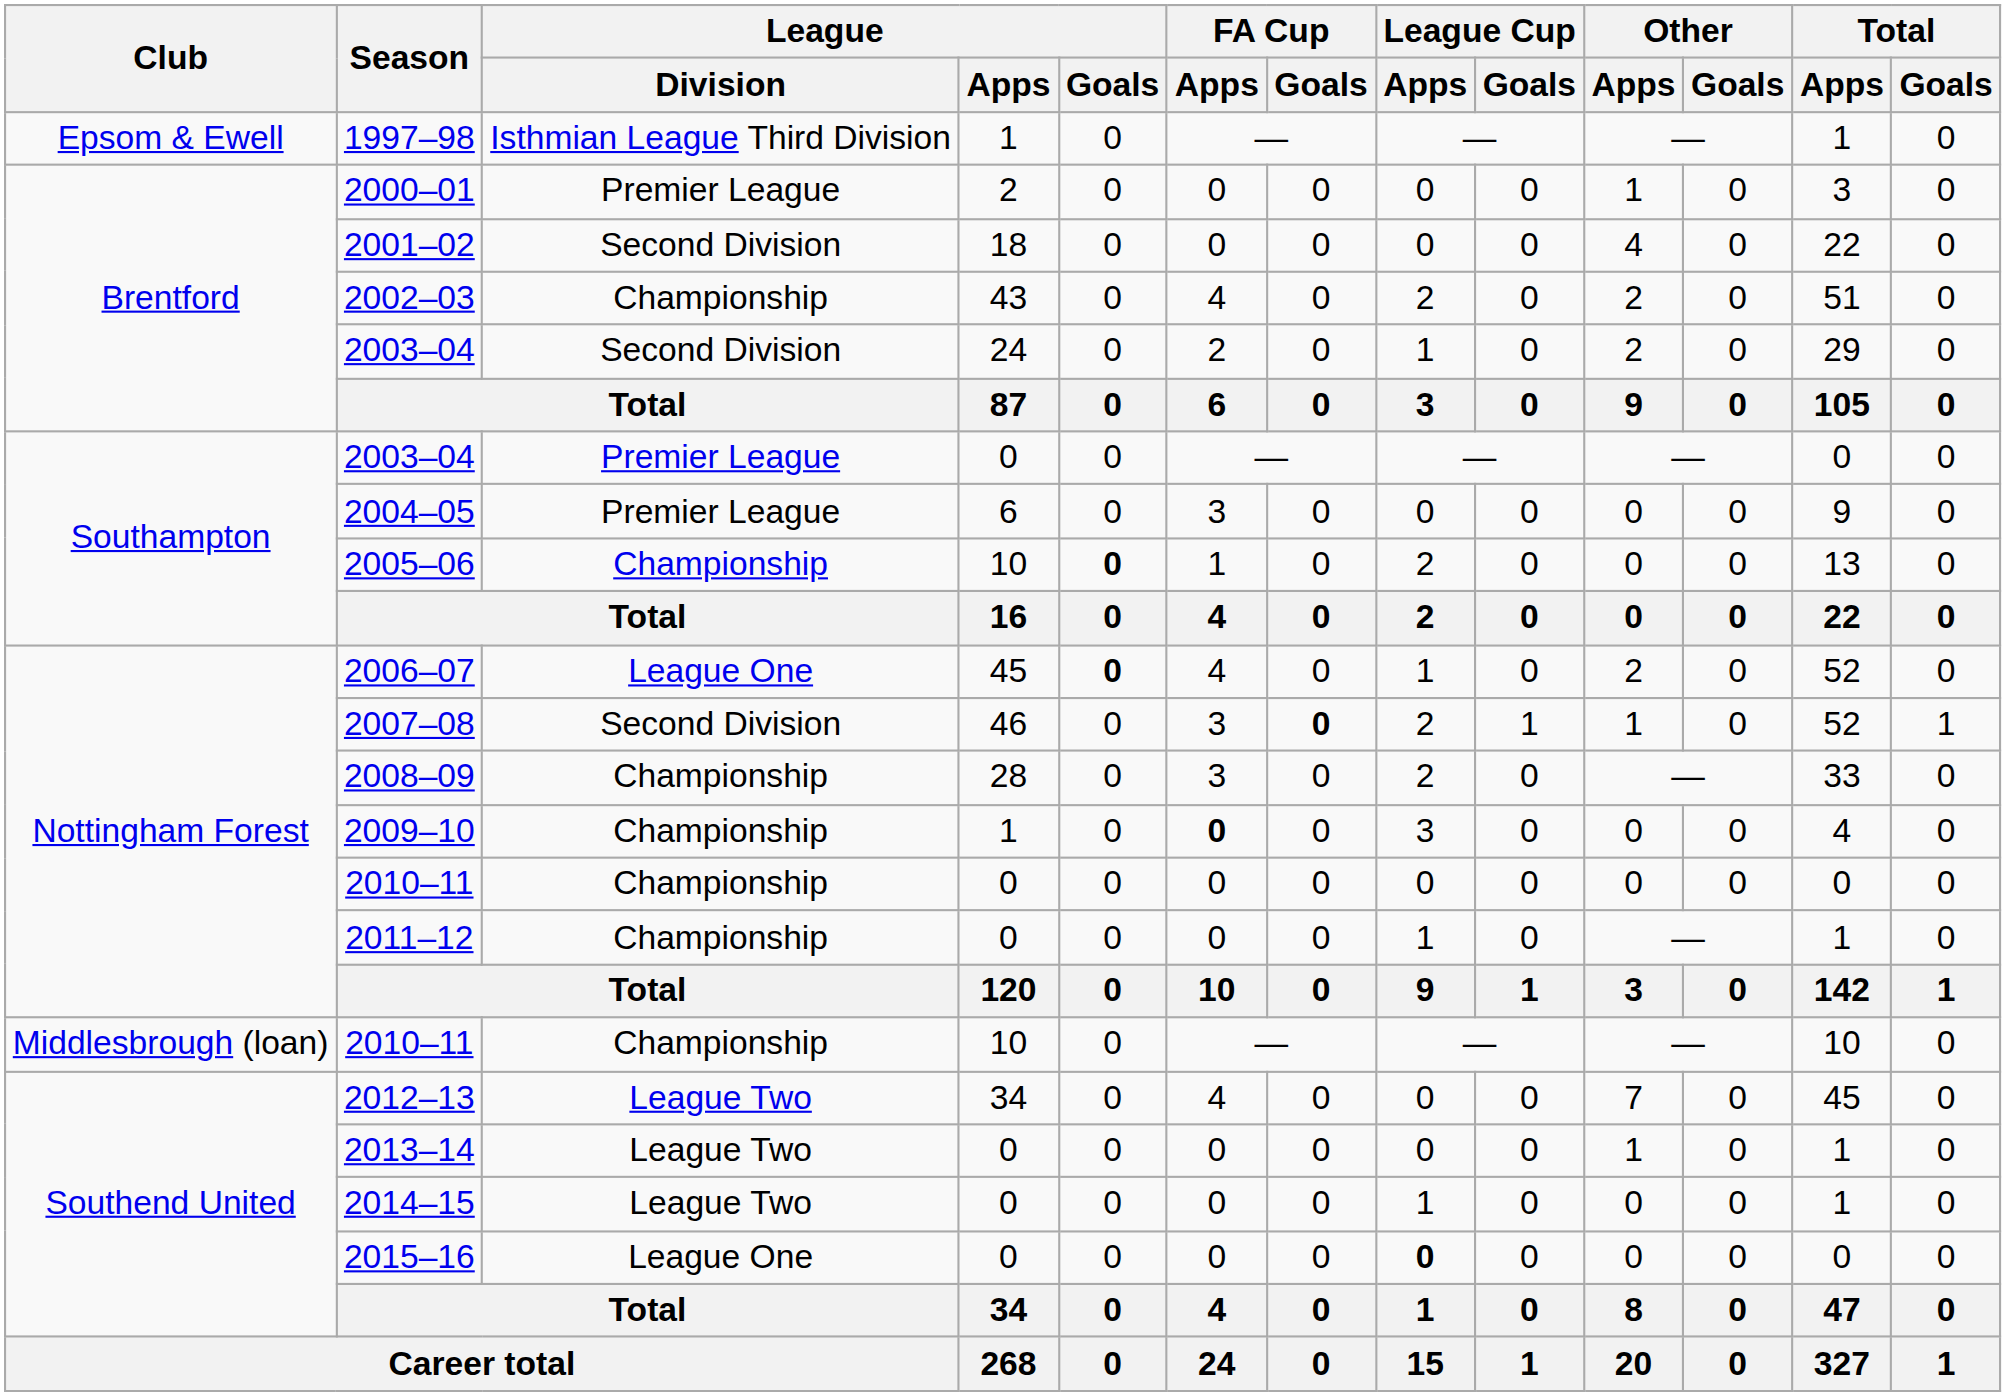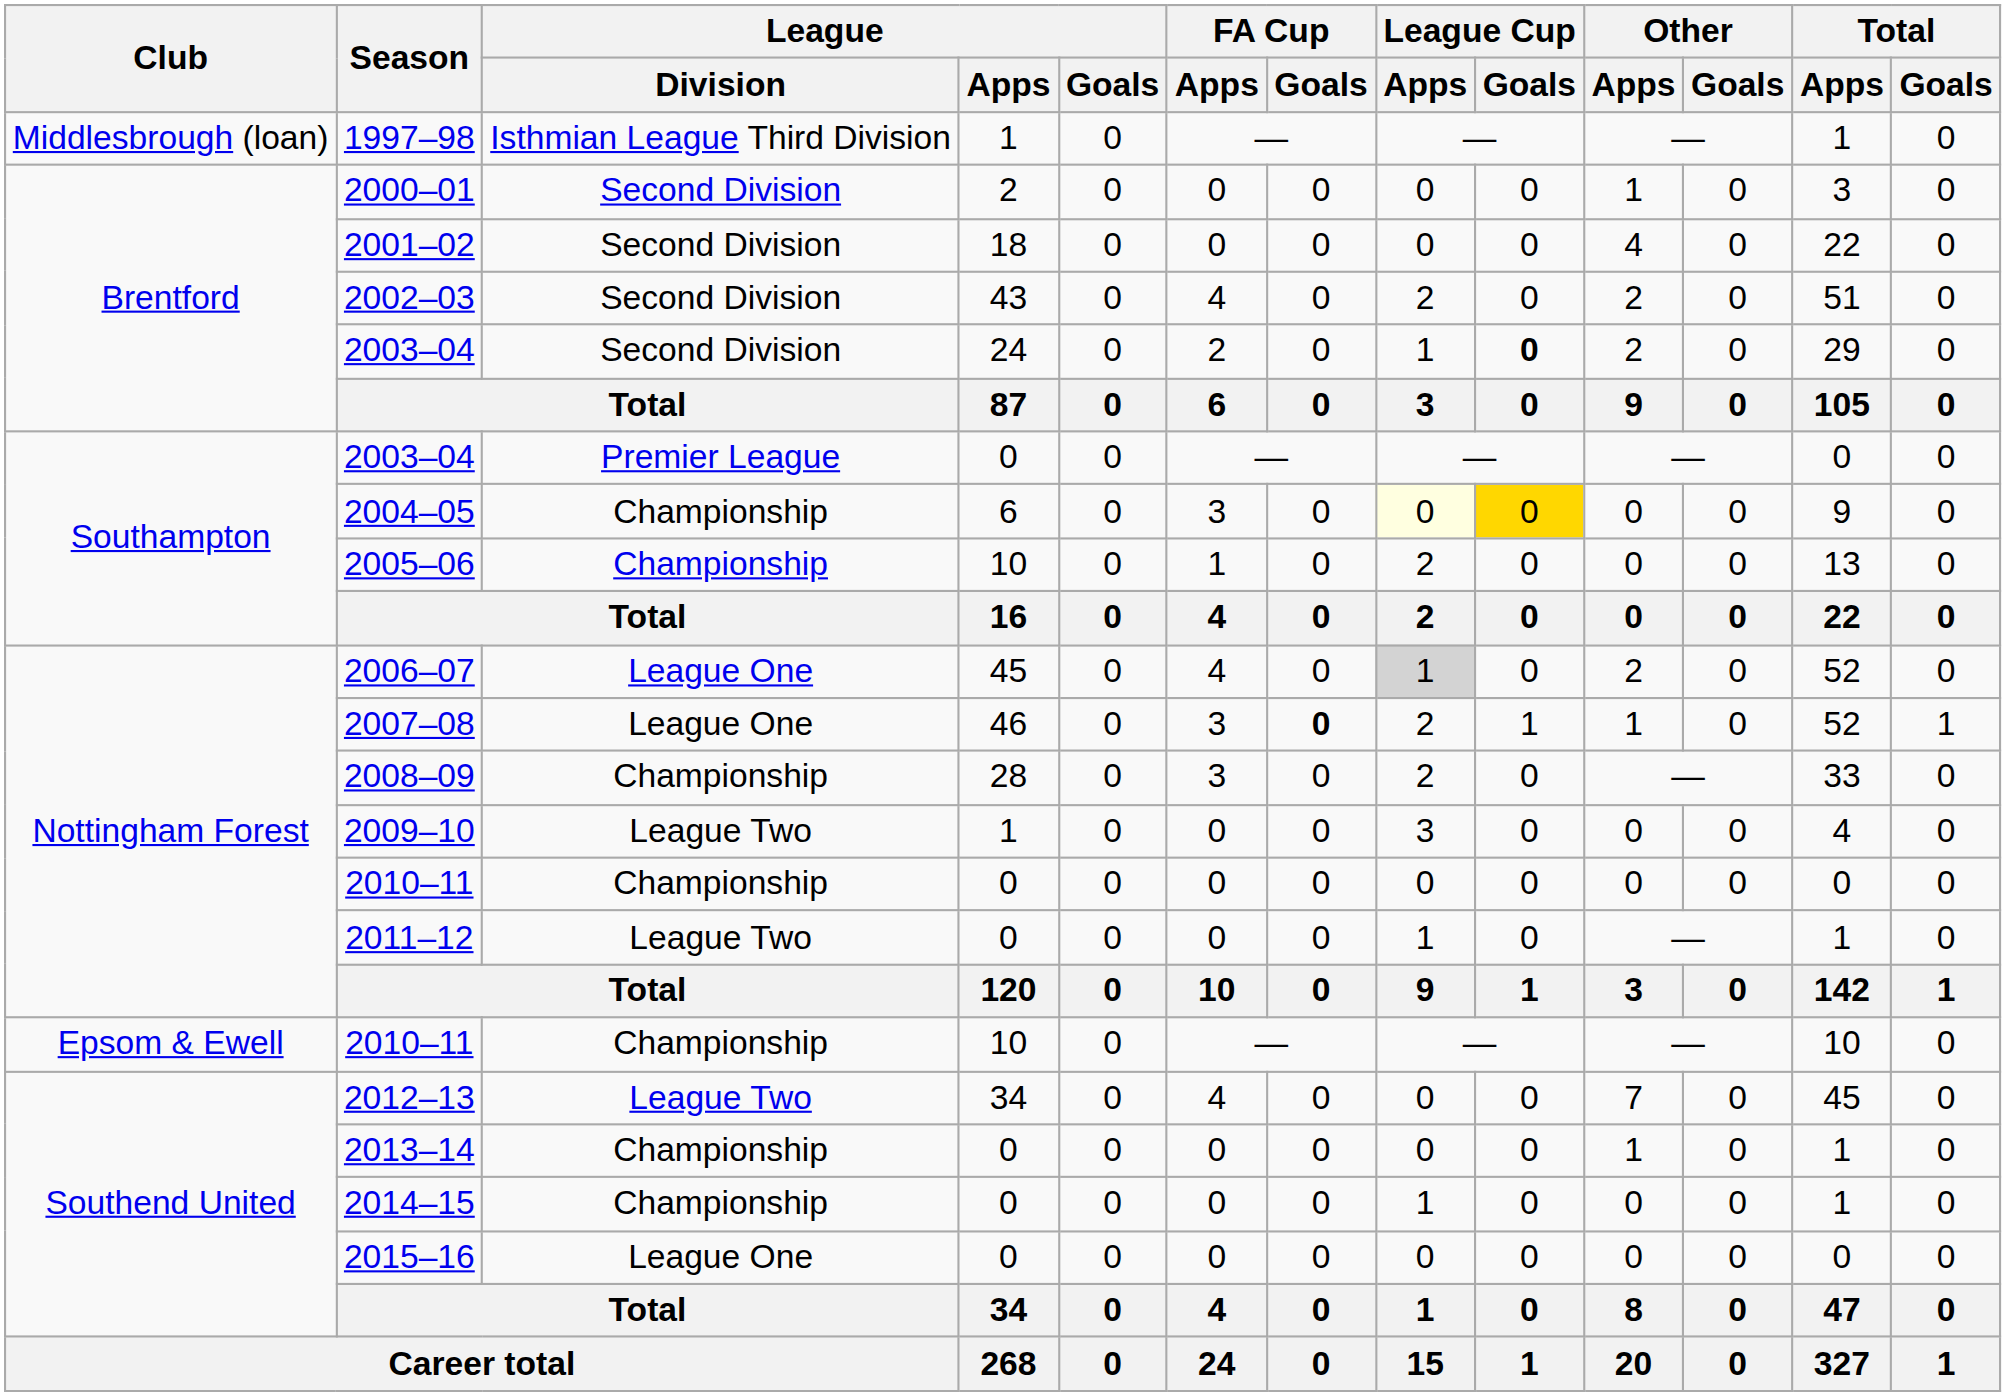 <table class="wikitable" style="text-align: center">
 <tr>
 <th rowspan="2">Club</th>
 <th rowspan="2">Season</th>
 <th colspan="3">League</th>
 <th colspan="2">FA Cup</th>
 <th colspan="2">League Cup</th>
 <th colspan="2">Other</th>
 <th colspan="2">Total</th>
 </tr>
 <tr>
 <th>Division</th>
 <th>Apps</th>
 <th>Goals</th>
 <th>Apps</th>
 <th>Goals</th>
 <th>Apps</th>
 <th>Goals</th>
 <th>Apps</th>
 <th>Goals</th>
 <th>Apps</th>
 <th>Goals</th>
 </tr>
 <tr>
-<td><a href='#'>Epsom & Ewell</a></td>
+<td><a href='#'>Middlesbrough</a> (loan)</td>
 <td><a href='#'>1997–98</a></td>
 <td><a href='#'>Isthmian League</a> Third Division</td>
 <td>1</td>
 <td>0</td>
 <td colspan="2">―</td>
 <td colspan="2">―</td>
 <td colspan="2">―</td>
 <td>1</td>
 <td>0</td>
 </tr>
 <tr>
 <td rowspan="5"><a href='#'>Brentford</a></td>
 <td><a href='#'>2000–01</a></td>
-<td>Premier League</td>
+<td><a href='#'>Second Division</a></td>
 <td>2</td>
 <td>0</td>
 <td>0</td>
 <td>0</td>
 <td>0</td>
 <td>0</td>
 <td>1</td>
 <td>0</td>
 <td>3</td>
 <td>0</td>
 </tr>
 <tr>
 <td><a href='#'>2001–02</a></td>
 <td>Second Division</td>
 <td>18</td>
 <td>0</td>
 <td>0</td>
 <td>0</td>
 <td>0</td>
 <td>0</td>
 <td>4</td>
 <td>0</td>
 <td>22</td>
 <td>0</td>
 </tr>
 <tr>
 <td><a href='#'>2002–03</a></td>
-<td>Championship</td>
+<td>Second Division</td>
 <td>43</td>
 <td>0</td>
 <td>4</td>
 <td>0</td>
 <td>2</td>
 <td>0</td>
 <td>2</td>
 <td>0</td>
 <td>51</td>
 <td>0</td>
 </tr>
 <tr>
 <td><a href='#'>2003–04</a></td>
 <td>Second Division</td>
 <td>24</td>
 <td>0</td>
 <td>2</td>
 <td>0</td>
 <td>1</td>
-<td>0</td>
+<td><strong>0</strong></td>
 <td>2</td>
 <td>0</td>
 <td>29</td>
 <td>0</td>
 </tr>
 <tr>
 <th colspan="2">Total</th>
 <th>87</th>
 <th>0</th>
 <th>6</th>
 <th>0</th>
 <th>3</th>
 <th>0</th>
 <th>9</th>
 <th>0</th>
 <th>105</th>
 <th>0</th>
 </tr>
 <tr>
 <td rowspan="4"><a href='#'>Southampton</a></td>
 <td><a href='#'>2003–04</a></td>
 <td><a href='#'>Premier League</a></td>
 <td>0</td>
 <td>0</td>
 <td colspan="2">―</td>
 <td colspan="2">―</td>
 <td colspan="2">―</td>
 <td>0</td>
 <td>0</td>
 </tr>
 <tr>
 <td><a href='#'>2004–05</a></td>
-<td>Premier League</td>
+<td>Championship</td>
 <td>6</td>
 <td>0</td>
 <td>3</td>
 <td>0</td>
-<td>0</td>
-<td>0</td>
+<td style="background: lightyellow;">0</td>
+<td style="background: gold;">0</td>
 <td>0</td>
 <td>0</td>
 <td>9</td>
 <td>0</td>
 </tr>
 <tr>
 <td><a href='#'>2005–06</a></td>
 <td><a href='#'>Championship</a></td>
 <td>10</td>
-<td><strong>0</strong></td>
+<td>0</td>
 <td>1</td>
 <td>0</td>
 <td>2</td>
 <td>0</td>
 <td>0</td>
 <td>0</td>
 <td>13</td>
 <td>0</td>
 </tr>
 <tr>
 <th colspan="2">Total</th>
 <th>16</th>
 <th>0</th>
 <th>4</th>
 <th>0</th>
 <th>2</th>
 <th>0</th>
 <th>0</th>
 <th>0</th>
 <th>22</th>
 <th>0</th>
 </tr>
 <tr>
 <td rowspan="7"><a href='#'>Nottingham Forest</a></td>
 <td><a href='#'>2006–07</a></td>
 <td><a href='#'>League One</a></td>
 <td>45</td>
-<td><strong>0</strong></td>
+<td>0</td>
 <td>4</td>
 <td>0</td>
-<td>1</td>
+<td style="background: lightgrey;">1</td>
 <td>0</td>
 <td>2</td>
 <td>0</td>
 <td>52</td>
 <td>0</td>
 </tr>
 <tr>
 <td><a href='#'>2007–08</a></td>
-<td>Second Division</td>
+<td>League One</td>
 <td>46</td>
 <td>0</td>
 <td>3</td>
 <td><strong>0</strong></td>
 <td>2</td>
 <td>1</td>
 <td>1</td>
 <td>0</td>
 <td>52</td>
 <td>1</td>
 </tr>
 <tr>
 <td><a href='#'>2008–09</a></td>
 <td>Championship</td>
 <td>28</td>
 <td>0</td>
 <td>3</td>
 <td>0</td>
 <td>2</td>
 <td>0</td>
 <td colspan="2">―</td>
 <td>33</td>
 <td>0</td>
 </tr>
 <tr>
 <td><a href='#'>2009–10</a></td>
-<td>Championship</td>
+<td>League Two</td>
 <td>1</td>
 <td>0</td>
-<td><strong>0</strong></td>
+<td>0</td>
 <td>0</td>
 <td>3</td>
 <td>0</td>
 <td>0</td>
 <td>0</td>
 <td>4</td>
 <td>0</td>
 </tr>
 <tr>
 <td><a href='#'>2010–11</a></td>
 <td>Championship</td>
 <td>0</td>
 <td>0</td>
 <td>0</td>
 <td>0</td>
 <td>0</td>
 <td>0</td>
 <td>0</td>
 <td>0</td>
 <td>0</td>
 <td>0</td>
 </tr>
 <tr>
 <td><a href='#'>2011–12</a></td>
-<td>Championship</td>
+<td>League Two</td>
 <td>0</td>
 <td>0</td>
 <td>0</td>
 <td>0</td>
 <td>1</td>
 <td>0</td>
 <td colspan="2">―</td>
 <td>1</td>
 <td>0</td>
 </tr>
 <tr>
 <th colspan="2">Total</th>
 <th>120</th>
 <th>0</th>
 <th>10</th>
 <th>0</th>
 <th>9</th>
 <th>1</th>
 <th>3</th>
 <th>0</th>
 <th>142</th>
 <th>1</th>
 </tr>
 <tr>
-<td><a href='#'>Middlesbrough</a> (loan)</td>
+<td><a href='#'>Epsom & Ewell</a></td>
 <td><a href='#'>2010–11</a></td>
 <td>Championship</td>
 <td>10</td>
 <td>0</td>
 <td colspan="2">―</td>
 <td colspan="2">―</td>
 <td colspan="2">―</td>
 <td>10</td>
 <td>0</td>
 </tr>
 <tr>
 <td rowspan="5"><a href='#'>Southend United</a></td>
 <td><a href='#'>2012–13</a></td>
 <td><a href='#'>League Two</a></td>
 <td>34</td>
 <td>0</td>
 <td>4</td>
 <td>0</td>
 <td>0</td>
 <td>0</td>
 <td>7</td>
 <td>0</td>
 <td>45</td>
 <td>0</td>
 </tr>
 <tr>
 <td><a href='#'>2013–14</a></td>
-<td>League Two</td>
+<td>Championship</td>
 <td>0</td>
 <td>0</td>
 <td>0</td>
 <td>0</td>
 <td>0</td>
 <td>0</td>
 <td>1</td>
 <td>0</td>
 <td>1</td>
 <td>0</td>
 </tr>
 <tr>
 <td><a href='#'>2014–15</a></td>
-<td>League Two</td>
+<td>Championship</td>
 <td>0</td>
 <td>0</td>
 <td>0</td>
 <td>0</td>
 <td>1</td>
 <td>0</td>
 <td>0</td>
 <td>0</td>
 <td>1</td>
 <td>0</td>
 </tr>
 <tr>
 <td><a href='#'>2015–16</a></td>
 <td>League One</td>
 <td>0</td>
 <td>0</td>
 <td>0</td>
 <td>0</td>
-<td><strong>0</strong></td>
+<td>0</td>
 <td>0</td>
 <td>0</td>
 <td>0</td>
 <td>0</td>
 <td>0</td>
 </tr>
 <tr>
 <th colspan="2">Total</th>
 <th>34</th>
 <th>0</th>
 <th>4</th>
 <th>0</th>
 <th>1</th>
 <th>0</th>
 <th>8</th>
 <th>0</th>
 <th>47</th>
 <th>0</th>
 </tr>
 <tr>
 <th colspan="3">Career total</th>
 <th>268</th>
 <th>0</th>
 <th>24</th>
 <th>0</th>
 <th>15</th>
 <th>1</th>
 <th>20</th>
 <th>0</th>
 <th>327</th>
 <th>1</th>
 </tr>
 </table>
